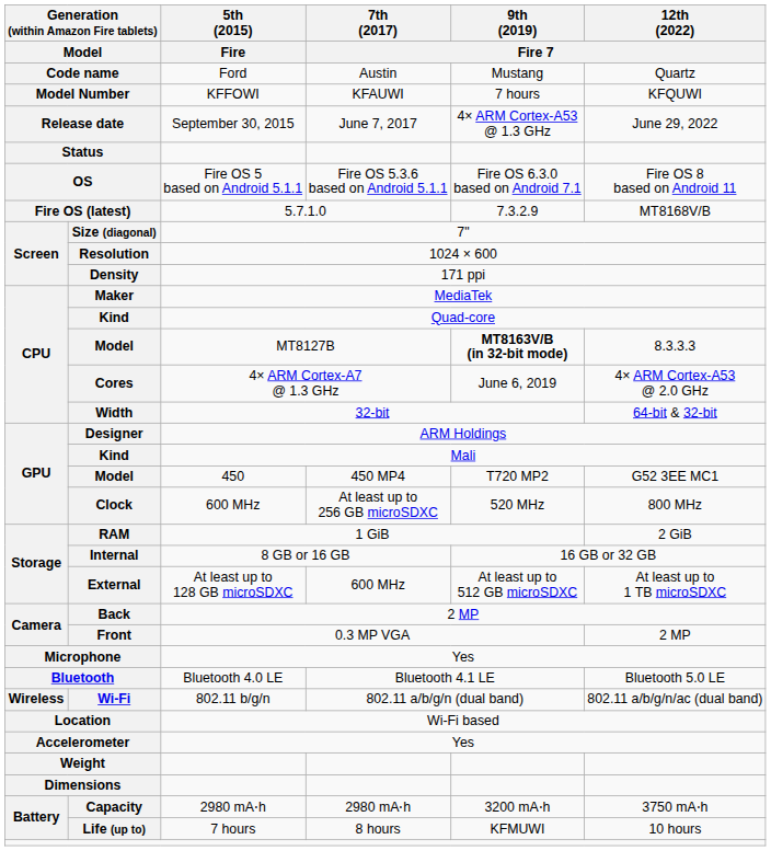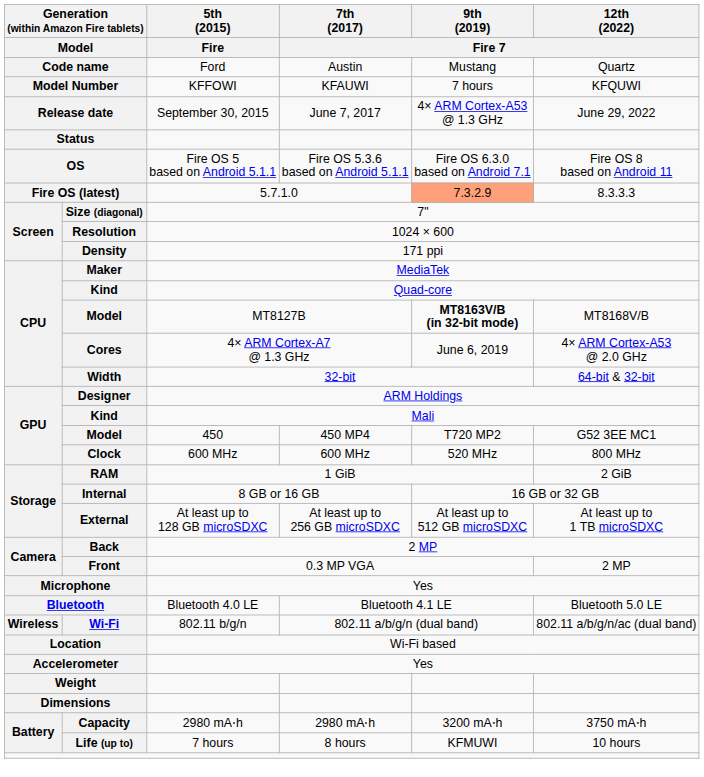 <table class="wikitable mw-collapsible" style="text-align:center;">
 <tr>
 <th colspan="2">Generation<br><small>(within Amazon Fire tablets)</small></th>
 <th>5th<br>(2015)</th>
 <th>7th<br>(2017)</th>
 <th>9th<br>(2019)</th>
 <th>12th<br>(2022)</th>
 </tr>
 <tr>
 <th colspan="2">Model</th>
 <th>Fire</th>
 <th colspan="3">Fire 7</th>
 </tr>
 <tr>
 <th colspan="2">Code name</th>
 <td>Ford</td>
 <td>Austin</td>
 <td>Mustang</td>
 <td>Quartz</td>
 </tr>
 <tr>
 <th colspan="2">Model Number</th>
 <td>KFFOWI</td>
 <td>KFAUWI</td>
 <td>7 hours</td>
 <td>KFQUWI</td>
 </tr>
 <tr>
 <th colspan="2">Release date</th>
 <td>September 30, 2015</td>
 <td>June 7, 2017</td>
 <td>4× <a href='#'>ARM Cortex-A53</a><br>@ 1.3 GHz</td>
 <td>June 29, 2022</td>
 </tr>
 <tr>
 <th colspan="2">Status</th>
 <td></td>
 <td></td>
 <td></td>
 <td></td>
 </tr>
 <tr>
 <th colspan="2">OS</th>
 <td>Fire OS 5<br>based on <a href='#'>Android 5.1.1</a></td>
 <td>Fire OS 5.3.6<br>based on <a href='#'>Android 5.1.1</a></td>
 <td>Fire OS 6.3.0<br>based on <a href='#'>Android 7.1</a></td>
 <td>Fire OS 8<br>based on <a href='#'>Android 11</a></td>
 </tr>
 <tr>
 <th colspan="2">Fire OS (latest)</th>
 <td colspan="2">5.7.1.0</td>
-<td>7.3.2.9</td>
-<td>MT8168V/B</td>
+<td style="background: lightsalmon;">7.3.2.9</td>
+<td>8.3.3.3</td>
 </tr>
 <tr>
 <th rowspan="3">Screen</th>
 <th>Size <small>(diagonal)</small></th>
 <td colspan="4">7"</td>
 </tr>
 <tr>
 <th colspan="1">Resolution</th>
 <td colspan="4">1024 × 600</td>
 </tr>
 <tr>
 <th colspan="1">Density</th>
 <td colspan="4">171 ppi</td>
 </tr>
 <tr>
 <th rowspan="5">CPU</th>
 <th>Maker</th>
 <td colspan="4"><a href='#'>MediaTek</a></td>
 </tr>
 <tr>
 <th>Kind</th>
 <td colspan="4"><a href='#'>Quad-core</a></td>
 </tr>
 <tr>
 <th>Model</th>
 <td colspan="2">MT8127B</td>
 <td><strong>MT8163V/B<br>(in 32-bit mode)</strong></td>
-<td>8.3.3.3</td>
+<td>MT8168V/B</td>
 </tr>
 <tr>
 <th>Cores</th>
 <td colspan="2">4× <a href='#'>ARM Cortex-A7</a><br>@ 1.3 GHz</td>
 <td>June 6, 2019</td>
 <td>4× <a href='#'>ARM Cortex-A53</a><br>@ 2.0 GHz</td>
 </tr>
 <tr>
 <th>Width</th>
 <td colspan="3"><a href='#'>32-bit</a></td>
 <td><a href='#'>64-bit</a> & <a href='#'>32-bit</a></td>
 </tr>
 <tr>
 <th rowspan="4">GPU</th>
 <th>Designer</th>
 <td colspan="4"><a href='#'>ARM Holdings</a></td>
 </tr>
 <tr>
 <th>Kind</th>
 <td colspan="4"><a href='#'>Mali</a></td>
 </tr>
 <tr>
 <th>Model</th>
 <td>450</td>
 <td>450 MP4</td>
 <td>T720 MP2</td>
 <td>G52 3EE MC1</td>
 </tr>
 <tr>
 <th>Clock</th>
 <td>600 MHz</td>
-<td>At least up to<br>256 GB <a href='#'>microSDXC</a></td>
+<td>600 MHz</td>
 <td>520 MHz</td>
 <td>800 MHz</td>
 </tr>
 <tr>
 <th rowspan="3">Storage</th>
 <th colspan="1">RAM</th>
 <td colspan="3">1 GiB</td>
 <td>2 GiB</td>
 </tr>
 <tr>
 <th>Internal</th>
 <td colspan="2">8 GB or 16 GB</td>
 <td colspan="2">16 GB or 32 GB</td>
 </tr>
 <tr>
 <th>External</th>
 <td>At least up to<br>128 GB <a href='#'>microSDXC</a></td>
-<td>600 MHz</td>
+<td>At least up to<br>256 GB <a href='#'>microSDXC</a></td>
 <td>At least up to<br>512 GB <a href='#'>microSDXC</a></td>
 <td>At least up to<br>1 TB <a href='#'>microSDXC</a></td>
 </tr>
 <tr>
 <th rowspan="2">Camera</th>
 <th>Back</th>
 <td colspan="4">2 <a href='#'>MP</a></td>
 </tr>
 <tr>
 <th>Front</th>
 <td colspan="3">0.3 MP VGA</td>
 <td>2 MP</td>
 </tr>
 <tr>
 <th colspan="2">Microphone</th>
 <td colspan="4">Yes</td>
 </tr>
 <tr>
 <th colspan="2"><a href='#'>Bluetooth</a></th>
 <td>Bluetooth 4.0 LE</td>
 <td colspan="2">Bluetooth 4.1 LE</td>
 <td>Bluetooth 5.0 LE</td>
 </tr>
 <tr>
 <th>Wireless</th>
 <th><a href='#'>Wi-Fi</a></th>
 <td>802.11 b/g/n</td>
 <td colspan="2">802.11 a/b/g/n (dual band)</td>
 <td>802.11 a/b/g/n/ac (dual band)</td>
 </tr>
 <tr>
 <th colspan="2">Location</th>
 <td colspan="4">Wi-Fi based</td>
 </tr>
 <tr>
 <th colspan="2">Accelerometer</th>
 <td colspan="4">Yes</td>
 </tr>
 <tr>
 <th colspan="2">Weight</th>
 <td></td>
 <td></td>
 <td></td>
 <td></td>
 </tr>
 <tr>
 <th colspan="2">Dimensions</th>
 <td></td>
 <td></td>
 <td></td>
 <td></td>
 </tr>
 <tr>
 <th rowspan="2">Battery</th>
 <th>Capacity</th>
 <td>2980 mA⋅h</td>
 <td>2980 mA⋅h</td>
 <td>3200 mA⋅h</td>
 <td>3750 mA⋅h</td>
 </tr>
 <tr>
 <th>Life <small>(up to)</small></th>
 <td>7 hours</td>
 <td>8 hours</td>
 <td>KFMUWI</td>
 <td>10 hours</td>
 </tr>
 <tr>
 <td colspan="6"><small></small></td>
 </tr>
 </table>
